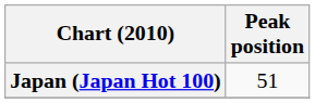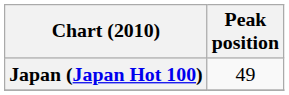 <table class="wikitable sortable plainrowheaders" style="text-align:center">
 <tr>
 <th scope="col">Chart (2010)</th>
 <th scope="col">Peak<br>position</th>
 </tr>
 <tr>
 <th scope="row">Japan (<a href='#'>Japan Hot 100</a>)</th>
-<td style="text-align:center;">51</td>
+<td style="text-align:center;">49</td>
 </tr>
 <tr>
 </tr>
 <tr>
 </tr>
 <tr>
 </tr>
 <tr>
 </tr>
 </table>
